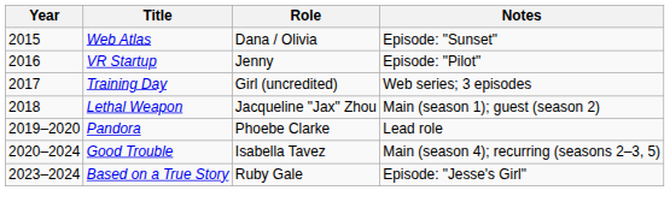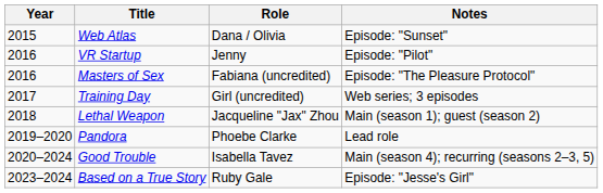 <table class="wikitable sortable">
 <tr>
 <th>Year</th>
 <th>Title</th>
 <th>Role</th>
 <th class="unsortable">Notes</th>
 </tr>
 <tr>
 <td>2015</td>
 <td><em><a href='#'>Web Atlas</a></em></td>
 <td>Dana / Olivia</td>
 <td>Episode: "Sunset"</td>
 </tr>
 <tr>
 <td>2016</td>
 <td><em><a href='#'>VR Startup</a></em></td>
 <td>Jenny</td>
 <td>Episode: "Pilot"</td>
+</tr>
+<tr>
+<td>2016</td>
+<td><em><a href='#'>Masters of Sex</a></em></td>
+<td>Fabiana (uncredited)</td>
+<td>Episode: "The Pleasure Protocol"</td>
 </tr>
 <tr>
 <td>2017</td>
 <td><em><a href='#'>Training Day</a></em></td>
 <td>Girl (uncredited)</td>
 <td>Web series; 3 episodes</td>
 </tr>
 <tr>
 <td>2018</td>
 <td><em><a href='#'>Lethal Weapon</a></em></td>
 <td>Jacqueline "Jax" Zhou</td>
 <td>Main (season 1); guest (season 2)</td>
 </tr>
 <tr>
 <td>2019–2020</td>
 <td><em><a href='#'>Pandora</a></em></td>
 <td>Phoebe Clarke</td>
 <td>Lead role</td>
 </tr>
 <tr>
 <td>2020–2024</td>
 <td><em><a href='#'>Good Trouble</a></em></td>
 <td>Isabella Tavez</td>
 <td>Main (season 4); recurring (seasons 2–3, 5)</td>
 </tr>
 <tr>
 <td>2023–2024</td>
 <td><em><a href='#'>Based on a True Story</a></em></td>
 <td>Ruby Gale</td>
 <td>Episode: "Jesse's Girl"</td>
 </tr>
 </table>
